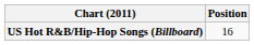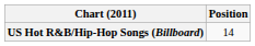 <table class="wikitable plainrowheaders" style="text-align:center">
 <tr>
 <th scope="col">Chart (2011)</th>
 <th scope="col">Position</th>
 </tr>
 <tr>
 <th scope="row">US Hot R&B/Hip-Hop Songs (<em>Billboard</em>)</th>
-<td>16</td>
+<td>14</td>
 </tr>
 </table>
